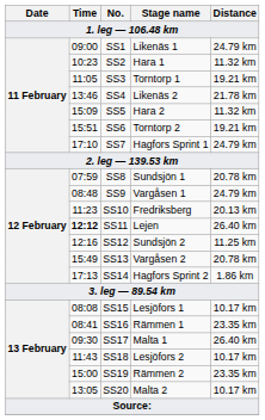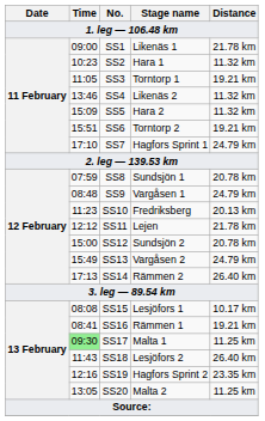 <table class="wikitable" style="font-size: 85%;">
 <tr>
 <th>Date</th>
 <th>Time</th>
 <th>No.</th>
 <th>Stage name</th>
 <th>Distance</th>
 </tr>
 <tr>
 <td style="background-color:#EAECF0; text-align:center" colspan="5"><strong><em>1. leg — 106.48 km</em></strong></td>
 </tr>
 <tr>
 <th rowspan="7">11 February</th>
 <td align="center">09:00</td>
 <td align="center">SS1</td>
 <td>Likenäs 1</td>
-<td align="center">24.79 km</td>
+<td align="center">21.78 km</td>
 </tr>
 <tr>
 <td align="center">10:23</td>
 <td align="center">SS2</td>
 <td>Hara 1</td>
 <td align="center">11.32 km</td>
 </tr>
 <tr>
 <td align="center">11:05</td>
 <td align="center">SS3</td>
 <td>Torntorp 1</td>
 <td align="center">19.21 km</td>
 </tr>
 <tr>
 <td align="center">13:46</td>
 <td align="center">SS4</td>
 <td>Likenäs 2</td>
-<td align="center">21.78 km</td>
+<td align="center">11.32 km</td>
 </tr>
 <tr>
 <td align="center">15:09</td>
 <td align="center">SS5</td>
 <td>Hara 2</td>
 <td align="center">11.32 km</td>
 </tr>
 <tr>
 <td align="center">15:51</td>
 <td align="center">SS6</td>
 <td>Torntorp 2</td>
 <td align="center">19.21 km</td>
 </tr>
 <tr>
 <td align="center">17:10</td>
 <td align="center">SS7</td>
 <td>Hagfors Sprint 1</td>
 <td align="center">24.79 km</td>
 </tr>
 <tr>
 <td style="background-color:#EAECF0; text-align:center" colspan="5"><strong><em>2. leg — 139.53 km</em></strong></td>
 </tr>
 <tr>
 <th rowspan="7">12 February</th>
 <td align="center">07:59</td>
 <td align="center">SS8</td>
 <td>Sundsjön 1</td>
 <td align="center">20.78 km</td>
 </tr>
 <tr>
 <td align="center">08:48</td>
 <td align="center">SS9</td>
 <td>Vargåsen 1</td>
 <td align="center">24.79 km</td>
 </tr>
 <tr>
 <td align="center">11:23</td>
 <td align="center">SS10</td>
 <td>Fredriksberg</td>
 <td align="center">20.13 km</td>
 </tr>
 <tr>
-<td align="center"><strong>12:12</strong></td>
+<td align="center">12:12</td>
 <td align="center">SS11</td>
 <td>Lejen</td>
-<td align="center">26.40 km</td>
+<td align="center">21.78 km</td>
 </tr>
 <tr>
-<td align="center">12:16</td>
+<td align="center">15:00</td>
 <td align="center">SS12</td>
 <td>Sundsjön 2</td>
-<td align="center">11.25 km</td>
+<td align="center">20.78 km</td>
 </tr>
 <tr>
 <td align="center">15:49</td>
 <td align="center">SS13</td>
 <td>Vargåsen 2</td>
-<td align="center">20.78 km</td>
+<td align="center">24.79 km</td>
 </tr>
 <tr>
 <td align="center">17:13</td>
 <td align="center">SS14</td>
-<td>Hagfors Sprint 2</td>
-<td align="center">1.86 km</td>
+<td>Rämmen 2</td>
+<td align="center">26.40 km</td>
 </tr>
 <tr>
 <td style="background-color:#EAECF0; text-align:center" colspan="5"><strong><em>3. leg — 89.54 km</em></strong></td>
 </tr>
 <tr>
 <th rowspan="6">13 February</th>
 <td align="center">08:08</td>
 <td align="center">SS15</td>
 <td>Lesjöfors 1</td>
 <td align="center">10.17 km</td>
 </tr>
 <tr>
 <td align="center">08:41</td>
 <td align="center">SS16</td>
 <td>Rämmen 1</td>
-<td align="center">23.35 km</td>
+<td align="center">19.21 km</td>
 </tr>
 <tr>
-<td align="center">09:30</td>
+<td align="center" style="background: lightgreen;">09:30</td>
 <td align="center">SS17</td>
 <td>Malta 1</td>
-<td align="center">26.40 km</td>
+<td align="center">11.25 km</td>
 </tr>
 <tr>
 <td align="center">11:43</td>
 <td align="center">SS18</td>
 <td>Lesjöfors 2</td>
-<td align="center">10.17 km</td>
+<td align="center">26.40 km</td>
 </tr>
 <tr>
-<td align="center">15:00</td>
+<td align="center">12:16</td>
 <td align="center">SS19</td>
-<td>Rämmen 2</td>
+<td>Hagfors Sprint 2</td>
 <td align="center">23.35 km</td>
 </tr>
 <tr>
 <td align="center">13:05</td>
 <td align="center">SS20</td>
 <td>Malta 2</td>
-<td align="center">10.17 km</td>
+<td align="center">11.25 km</td>
 </tr>
 <tr>
 <td style="background-color:#EAECF0; text-align:center" colspan="5"><strong>Source:</strong></td>
 </tr>
 <tr>
 </tr>
 </table>
